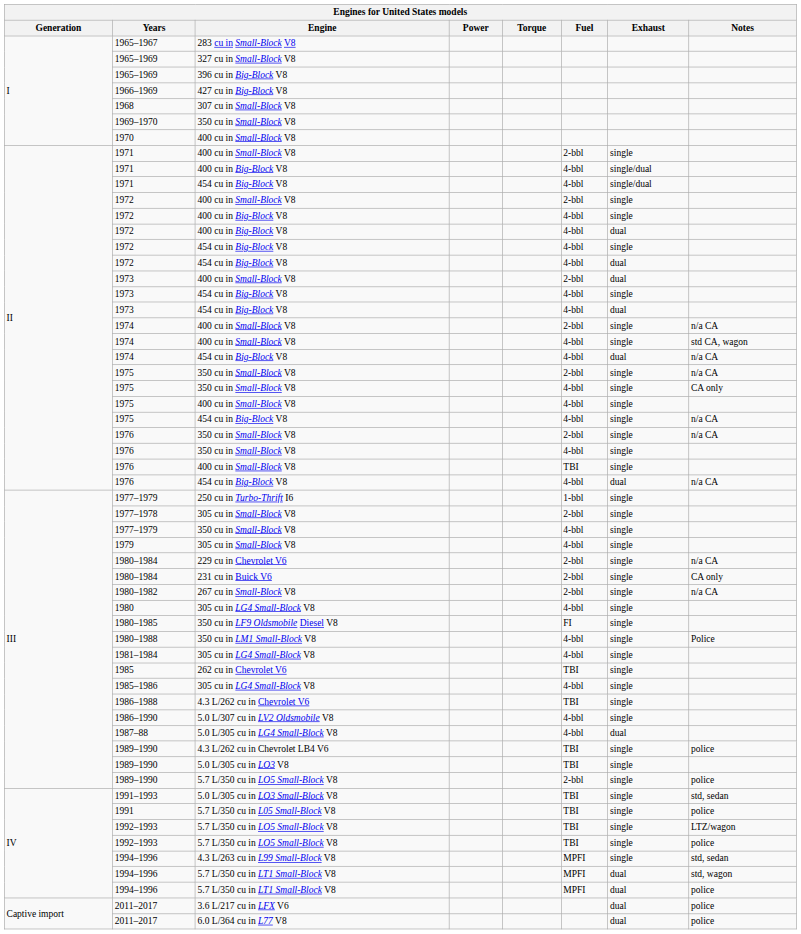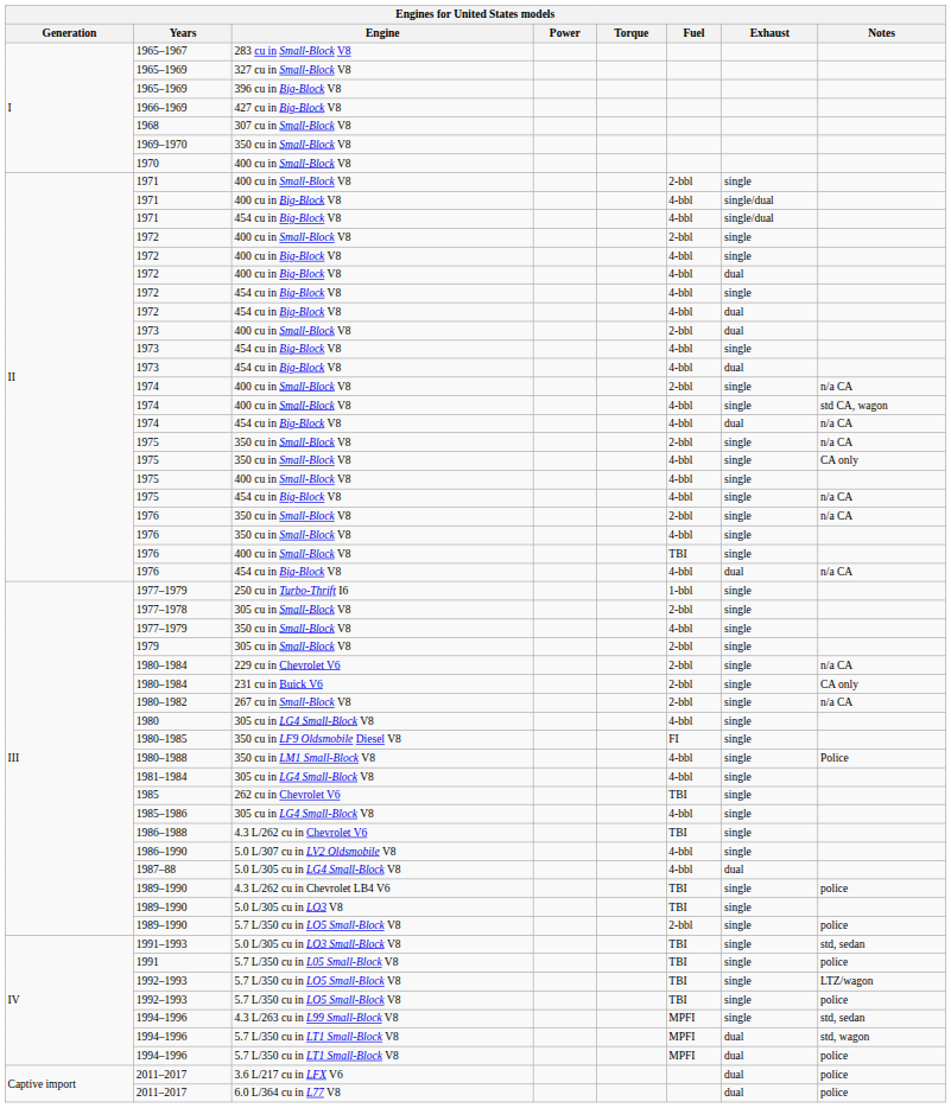 <table class="wikitable collapsible collapsed" style="font-size:90%; width:95%">
 <tr>
 <th colspan=8>Engines for United States models</th>
 </tr>
 <tr>
 <th>Generation</th>
 <th>Years</th>
 <th>Engine</th>
 <th>Power</th>
 <th>Torque</th>
 <th>Fuel</th>
 <th>Exhaust</th>
 <th>Notes</th>
 </tr>
 <tr>
 <td rowspan=7>I</td>
 <td>1965–1967</td>
 <td>283 <a href='#'>cu in</a> <em><a href='#'>Small-Block</a></em> <a href='#'>V8</a></td>
 <td></td>
 <td></td>
 <td></td>
 <td></td>
 <td></td>
 </tr>
 <tr>
 <td>1965–1969</td>
 <td>327 cu in <em><a href='#'>Small-Block</a></em> V8</td>
 <td></td>
 <td></td>
 <td></td>
 <td></td>
 <td></td>
 </tr>
 <tr>
 <td>1965–1969</td>
 <td>396 cu in <em><a href='#'>Big-Block</a></em> V8</td>
 <td></td>
 <td></td>
 <td></td>
 <td></td>
 <td></td>
 </tr>
 <tr>
 <td>1966–1969</td>
 <td>427 cu in <em><a href='#'>Big-Block</a></em> V8</td>
 <td></td>
 <td></td>
 <td></td>
 <td></td>
 <td></td>
 </tr>
 <tr>
 <td>1968</td>
 <td>307 cu in <em><a href='#'>Small-Block</a></em> V8</td>
 <td></td>
 <td></td>
 <td></td>
 <td></td>
 <td></td>
 </tr>
 <tr>
 <td>1969–1970</td>
 <td>350 cu in <em><a href='#'>Small-Block</a></em> V8</td>
 <td></td>
 <td></td>
 <td></td>
 <td></td>
 <td></td>
 </tr>
 <tr>
 <td>1970</td>
 <td>400 cu in <em><a href='#'>Small-Block</a></em> V8</td>
 <td></td>
 <td></td>
 <td></td>
 <td></td>
 <td></td>
 </tr>
 <tr>
 <td rowspan=22>II</td>
 <td>1971</td>
 <td>400 cu in <em><a href='#'>Small-Block</a></em> V8</td>
 <td></td>
 <td></td>
 <td>2-bbl</td>
 <td>single</td>
 <td></td>
 </tr>
 <tr>
 <td>1971</td>
 <td>400 cu in <em><a href='#'>Big-Block</a></em> V8</td>
 <td></td>
 <td></td>
 <td>4-bbl</td>
 <td>single/dual</td>
 <td></td>
 </tr>
 <tr>
 <td>1971</td>
 <td>454 cu in <em><a href='#'>Big-Block</a></em> V8</td>
 <td></td>
 <td></td>
 <td>4-bbl</td>
 <td>single/dual</td>
 <td></td>
 </tr>
 <tr>
 <td>1972</td>
 <td>400 cu in <em><a href='#'>Small-Block</a></em> V8</td>
 <td></td>
 <td></td>
 <td>2-bbl</td>
 <td>single</td>
 <td></td>
 </tr>
 <tr>
 <td>1972</td>
 <td>400 cu in <em><a href='#'>Big-Block</a></em> V8</td>
 <td></td>
 <td></td>
 <td>4-bbl</td>
 <td>single</td>
 <td></td>
 </tr>
 <tr>
 <td>1972</td>
 <td>400 cu in <em><a href='#'>Big-Block</a></em> V8</td>
 <td></td>
 <td></td>
 <td>4-bbl</td>
 <td>dual</td>
 <td></td>
 </tr>
 <tr>
 <td>1972</td>
 <td>454 cu in <em><a href='#'>Big-Block</a></em> V8</td>
 <td></td>
 <td></td>
 <td>4-bbl</td>
 <td>single</td>
 <td></td>
 </tr>
 <tr>
 <td>1972</td>
 <td>454 cu in <em><a href='#'>Big-Block</a></em> V8</td>
 <td></td>
 <td></td>
 <td>4-bbl</td>
 <td>dual</td>
 <td></td>
 </tr>
 <tr>
 <td>1973</td>
 <td>400 cu in <em><a href='#'>Small-Block</a></em> V8</td>
 <td></td>
 <td></td>
 <td>2-bbl</td>
 <td>dual</td>
 <td></td>
 </tr>
 <tr>
 <td>1973</td>
 <td>454 cu in <em><a href='#'>Big-Block</a></em> V8</td>
 <td></td>
 <td></td>
 <td>4-bbl</td>
 <td>single</td>
 <td></td>
 </tr>
 <tr>
 <td>1973</td>
 <td>454 cu in <em><a href='#'>Big-Block</a></em> V8</td>
 <td></td>
 <td></td>
 <td>4-bbl</td>
 <td>dual</td>
 <td></td>
 </tr>
 <tr>
 <td>1974</td>
 <td>400 cu in <em><a href='#'>Small-Block</a></em> V8</td>
 <td></td>
 <td></td>
 <td>2-bbl</td>
 <td>single</td>
 <td>n/a CA</td>
 </tr>
 <tr>
 <td>1974</td>
 <td>400 cu in <em><a href='#'>Small-Block</a></em> V8</td>
 <td></td>
 <td></td>
 <td>4-bbl</td>
 <td>single</td>
 <td>std CA, wagon</td>
 </tr>
 <tr>
 <td>1974</td>
 <td>454 cu in <em><a href='#'>Big-Block</a></em> V8</td>
 <td></td>
 <td></td>
 <td>4-bbl</td>
 <td>dual</td>
 <td>n/a CA</td>
 </tr>
 <tr>
 <td>1975</td>
 <td>350 cu in <em><a href='#'>Small-Block</a></em> V8</td>
 <td></td>
 <td></td>
 <td>2-bbl</td>
 <td>single</td>
 <td>n/a CA</td>
 </tr>
 <tr>
 <td>1975</td>
 <td>350 cu in <em><a href='#'>Small-Block</a></em> V8</td>
 <td></td>
 <td></td>
 <td>4-bbl</td>
 <td>single</td>
 <td>CA only</td>
 </tr>
 <tr>
 <td>1975</td>
 <td>400 cu in <em><a href='#'>Small-Block</a></em> V8</td>
 <td></td>
 <td></td>
 <td>4-bbl</td>
 <td>single</td>
 <td></td>
 </tr>
 <tr>
 <td>1975</td>
 <td>454 cu in <em><a href='#'>Big-Block</a></em> V8</td>
 <td></td>
 <td></td>
 <td>4-bbl</td>
 <td>single</td>
 <td>n/a CA</td>
 </tr>
 <tr>
 <td>1976</td>
 <td>350 cu in <em><a href='#'>Small-Block</a></em> V8</td>
 <td></td>
 <td></td>
 <td>2-bbl</td>
 <td>single</td>
 <td>n/a CA</td>
 </tr>
 <tr>
 <td>1976</td>
 <td>350 cu in <em><a href='#'>Small-Block</a></em> V8</td>
 <td></td>
 <td></td>
 <td>4-bbl</td>
 <td>single</td>
 <td></td>
 </tr>
 <tr>
 <td>1976</td>
 <td>400 cu in <em><a href='#'>Small-Block</a></em> V8</td>
 <td></td>
 <td></td>
 <td>TBI</td>
 <td>single</td>
 <td></td>
 </tr>
 <tr>
 <td>1976</td>
 <td>454 cu in <em><a href='#'>Big-Block</a></em> V8</td>
 <td></td>
 <td></td>
 <td>4-bbl</td>
 <td>dual</td>
 <td>n/a CA</td>
 </tr>
 <tr>
 <td rowspan=19>III</td>
 <td>1977–1979</td>
 <td>250 cu in <em><a href='#'>Turbo-Thrift</a></em> I6</td>
 <td></td>
 <td></td>
 <td>1-bbl</td>
 <td>single</td>
 <td></td>
 </tr>
 <tr>
 <td>1977–1978</td>
 <td>305 cu in <em><a href='#'>Small-Block</a></em> V8</td>
 <td></td>
 <td></td>
 <td>2-bbl</td>
 <td>single</td>
 <td></td>
 </tr>
 <tr>
 <td>1977–1979</td>
 <td>350 cu in <em><a href='#'>Small-Block</a></em> V8</td>
 <td></td>
 <td></td>
 <td>4-bbl</td>
 <td>single</td>
 <td></td>
 </tr>
 <tr>
 <td>1979</td>
 <td>305 cu in <em><a href='#'>Small-Block</a></em> V8</td>
 <td></td>
 <td></td>
-<td>4-bbl</td>
+<td>2-bbl</td>
 <td>single</td>
 <td></td>
 </tr>
 <tr>
 <td>1980–1984</td>
 <td>229 cu in <a href='#'>Chevrolet V6</a></td>
 <td></td>
 <td></td>
 <td>2-bbl</td>
 <td>single</td>
 <td>n/a CA</td>
 </tr>
 <tr>
 <td>1980–1984</td>
 <td>231 cu in <a href='#'>Buick V6</a></td>
 <td></td>
 <td></td>
 <td>2-bbl</td>
 <td>single</td>
 <td>CA only</td>
 </tr>
 <tr>
 <td>1980–1982</td>
 <td>267 cu in <em><a href='#'>Small-Block</a></em> V8</td>
 <td></td>
 <td></td>
 <td>2-bbl</td>
 <td>single</td>
 <td>n/a CA</td>
 </tr>
 <tr>
 <td>1980</td>
 <td>305 cu in <em><a href='#'>LG4 Small-Block</a></em> V8</td>
 <td></td>
 <td></td>
 <td>4-bbl</td>
 <td>single</td>
 <td></td>
 </tr>
 <tr>
 <td>1980–1985</td>
 <td>350 cu in <em><a href='#'>LF9 Oldsmobile</a></em> <a href='#'>Diesel</a> V8</td>
 <td></td>
 <td></td>
 <td>FI</td>
 <td>single</td>
 <td></td>
 </tr>
 <tr>
 <td>1980–1988</td>
 <td>350 cu in <em><a href='#'>LM1 Small-Block</a></em> V8</td>
 <td></td>
 <td></td>
 <td>4-bbl</td>
 <td>single</td>
 <td>Police</td>
 </tr>
 <tr>
 <td>1981–1984</td>
 <td>305 cu in <em><a href='#'>LG4 Small-Block</a></em> V8</td>
 <td></td>
 <td></td>
 <td>4-bbl</td>
 <td>single</td>
 <td></td>
 </tr>
 <tr>
 <td>1985</td>
 <td>262 cu in <a href='#'>Chevrolet V6</a></td>
 <td></td>
 <td></td>
 <td>TBI</td>
 <td>single</td>
 <td></td>
 </tr>
 <tr>
 <td>1985–1986</td>
 <td>305 cu in <em><a href='#'>LG4 Small-Block</a></em> V8</td>
 <td></td>
 <td></td>
 <td>4-bbl</td>
 <td>single</td>
 <td></td>
 </tr>
 <tr>
 <td>1986–1988</td>
 <td>4.3 L/262 cu in <a href='#'>Chevrolet V6</a></td>
 <td></td>
 <td></td>
 <td>TBI</td>
 <td>single</td>
 <td></td>
 </tr>
 <tr>
 <td>1986–1990</td>
 <td>5.0 L/307 cu in <em><a href='#'>LV2 Oldsmobile</a></em> V8</td>
 <td></td>
 <td></td>
 <td>4-bbl</td>
 <td>single</td>
 </tr>
 <tr>
 <td>1987–88</td>
 <td>5.0 L/305 cu in <em><a href='#'>LG4 Small-Block</a></em> V8</td>
 <td></td>
 <td></td>
 <td>4-bbl</td>
 <td>dual</td>
 <td></td>
 </tr>
 <tr>
 <td>1989–1990</td>
 <td>4.3 L/262 cu in Chevrolet LB4 V6</td>
 <td></td>
 <td></td>
 <td>TBI</td>
 <td>single</td>
 <td>police</td>
 </tr>
 <tr>
 <td>1989–1990</td>
 <td>5.0 L/305 cu in <em><a href='#'>LO3</a></em> V8</td>
 <td></td>
 <td></td>
 <td>TBI</td>
 <td>single</td>
 <td></td>
 </tr>
 <tr>
 <td>1989–1990</td>
 <td>5.7 L/350 cu in <em><a href='#'>LO5 Small-Block</a></em> V8</td>
 <td></td>
 <td></td>
 <td>2-bbl</td>
 <td>single</td>
 <td>police</td>
 </tr>
 <tr>
 <td rowspan=7>IV</td>
 <td>1991–1993</td>
 <td>5.0 L/305 cu in <em><a href='#'>LO3 Small-Block</a></em> V8</td>
 <td></td>
 <td></td>
 <td>TBI</td>
 <td>single</td>
 <td>std, sedan</td>
 </tr>
 <tr>
 <td>1991</td>
 <td>5.7 L/350 cu in <em><a href='#'>L05 Small-Block</a></em> V8</td>
 <td></td>
 <td></td>
 <td>TBI</td>
 <td>single</td>
 <td>police</td>
 </tr>
 <tr>
 <td>1992–1993</td>
 <td>5.7 L/350 cu in <em><a href='#'>LO5 Small-Block</a></em> V8</td>
 <td></td>
 <td></td>
 <td>TBI</td>
 <td>single</td>
 <td>LTZ/wagon</td>
 </tr>
 <tr>
 <td>1992–1993</td>
 <td>5.7 L/350 cu in <em><a href='#'>LO5 Small-Block</a></em> V8</td>
 <td></td>
 <td></td>
 <td>TBI</td>
 <td>single</td>
 <td>police</td>
 </tr>
 <tr>
 <td>1994–1996</td>
 <td>4.3 L/263 cu in <em><a href='#'>L99 Small-Block</a></em> V8</td>
 <td></td>
 <td></td>
 <td>MPFI</td>
 <td>single</td>
 <td>std, sedan</td>
 </tr>
 <tr>
 <td>1994–1996</td>
 <td>5.7 L/350 cu in <em><a href='#'>LT1 Small-Block</a></em> V8</td>
 <td></td>
 <td></td>
 <td>MPFI</td>
 <td>dual</td>
 <td>std, wagon</td>
 </tr>
 <tr>
 <td>1994–1996</td>
 <td>5.7 L/350 cu in <em><a href='#'>LT1 Small-Block</a></em> V8</td>
 <td></td>
 <td></td>
 <td>MPFI</td>
 <td>dual</td>
 <td>police</td>
 </tr>
 <tr>
 <td rowspan=7>Captive import</td>
 <td>2011–2017</td>
 <td>3.6 L/217 cu in <em><a href='#'>LFX</a></em> V6</td>
 <td></td>
 <td></td>
 <td></td>
 <td>dual</td>
 <td>police</td>
 </tr>
 <tr>
 <td>2011–2017</td>
 <td>6.0 L/364 cu in <em><a href='#'>L77</a></em> V8</td>
 <td></td>
 <td></td>
 <td></td>
 <td>dual</td>
 <td>police</td>
 </tr>
 </table>
